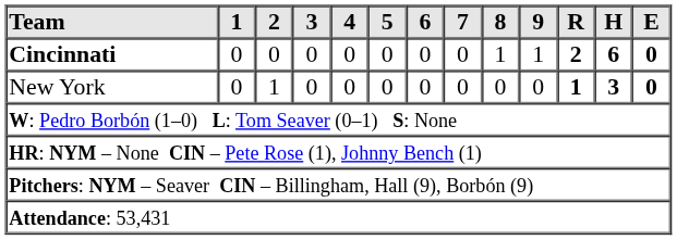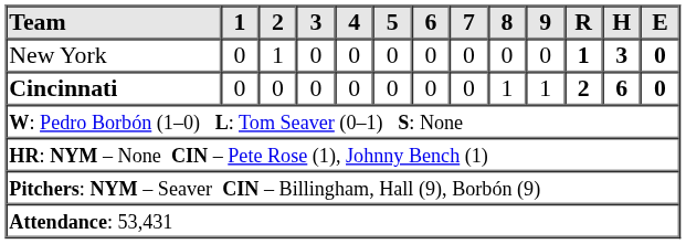 <table border=1 cellspacing=0 width=450 style="margin-left:3em;">
 <tr style="text-align:center; background-color:#e6e6e6;">
 <th align=left width=28%>Team</th>
 <th width=5%>1</th>
 <th width=5%>2</th>
 <th width=5%>3</th>
 <th width=5%>4</th>
 <th width=5%>5</th>
 <th width=5%>6</th>
 <th width=5%>7</th>
 <th width=5%>8</th>
 <th width=5%>9</th>
 <th width=5%>R</th>
 <th width=5%>H</th>
 <th width=5%>E</th>
 </tr>
 <tr style="text-align:center;">
+<td align=left>New York</td>
+<td>0</td>
+<td>1</td>
+<td>0</td>
+<td>0</td>
+<td>0</td>
+<td>0</td>
+<td>0</td>
+<td>0</td>
+<td>0</td>
+<td><strong>1</strong></td>
+<td><strong>3</strong></td>
+<td><strong>0</strong></td>
+</tr>
+<tr style="text-align:center;">
 <td align=left><strong>Cincinnati</strong></td>
 <td>0</td>
 <td>0</td>
 <td>0</td>
 <td>0</td>
 <td>0</td>
 <td>0</td>
 <td>0</td>
 <td>1</td>
 <td>1</td>
 <td><strong>2</strong></td>
 <td><strong>6</strong></td>
-<td><strong>0</strong></td>
-</tr>
-<tr style="text-align:center;">
-<td align=left>New York</td>
-<td>0</td>
-<td>1</td>
-<td>0</td>
-<td>0</td>
-<td>0</td>
-<td>0</td>
-<td>0</td>
-<td>0</td>
-<td>0</td>
-<td><strong>1</strong></td>
-<td><strong>3</strong></td>
 <td><strong>0</strong></td>
 </tr>
 <tr style="text-align:left;">
 <td colspan=13><small><strong>W</strong>: <a href='#'>Pedro Borbón</a> (1–0)   <strong>L</strong>: <a href='#'>Tom Seaver</a> (0–1)   <strong>S</strong>: None</small></td>
 </tr>
 <tr style="text-align:left;">
 <td colspan=13><small><strong>HR</strong>: <strong>NYM</strong> – None  <strong>CIN</strong> – <a href='#'>Pete Rose</a> (1), <a href='#'>Johnny Bench</a> (1)</small></td>
 </tr>
 <tr style="text-align:left;">
 <td colspan=13><small><strong>Pitchers</strong>: <strong>NYM</strong> – Seaver  <strong>CIN</strong> – Billingham, Hall (9), Borbón (9)</small></td>
 </tr>
 <tr style="text-align:left;">
 <td colspan=13><small><strong>Attendance</strong>: 53,431</small></td>
 </tr>
 </table>
